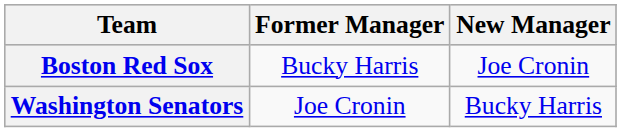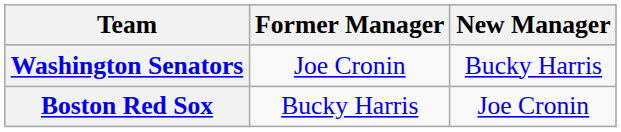 <table class="wikitable plainrowheaders" style="text-align:center;">
 <tr>
 <th>Team</th>
 <th>Former Manager</th>
 <th>New Manager</th>
 </tr>
 <tr>
+<th scope="row" style="text-align:center;"><a href='#'>Washington Senators</a></th>
+<td><a href='#'>Joe Cronin</a></td>
+<td><a href='#'>Bucky Harris</a></td>
+</tr>
+<tr>
 <th scope="row" style="text-align:center;"><a href='#'>Boston Red Sox</a></th>
 <td><a href='#'>Bucky Harris</a></td>
 <td><a href='#'>Joe Cronin</a></td>
 </tr>
-<tr>
-<th scope="row" style="text-align:center;"><a href='#'>Washington Senators</a></th>
-<td><a href='#'>Joe Cronin</a></td>
-<td><a href='#'>Bucky Harris</a></td>
-</tr>
 </table>
